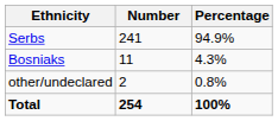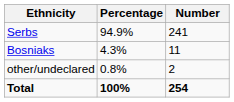 <table class="wikitable">
 <tr>
 <th width="100px">Ethnicity</th>
+<th width="80px">Percentage</th>
 <th width="80px">Number</th>
-<th width="80px">Percentage</th>
 </tr>
 <tr>
 <td><a href='#'>Serbs</a></td>
+<td>94.9%</td>
 <td>241</td>
-<td>94.9%</td>
 </tr>
 <tr>
 <td><a href='#'>Bosniaks</a></td>
+<td>4.3%</td>
 <td>11</td>
-<td>4.3%</td>
 </tr>
 <tr>
 <td>other/undeclared</td>
+<td>0.8%</td>
 <td>2</td>
-<td>0.8%</td>
 </tr>
 <tr>
 <td><strong>Total</strong></td>
+<td><strong>100%</strong></td>
 <td><strong>254</strong></td>
-<td><strong>100%</strong></td>
 </tr>
 </table>
